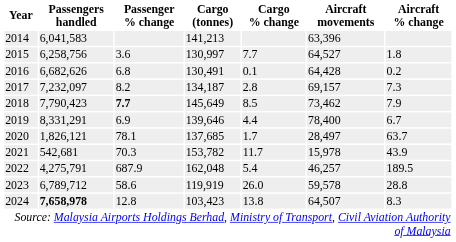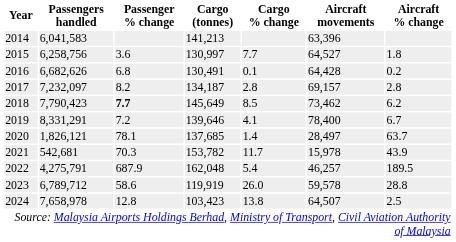 <table class="toccolours sortable" style="padding:0.5em;">
 <tr>
 <th style="text-align:center;">Year</th>
 <th style="text-align:center;">Passengers<br>handled</th>
 <th style="text-align:center;">Passenger<br>% change</th>
 <th style="text-align:center;">Cargo<br>(tonnes)</th>
 <th style="text-align:center;">Cargo<br>% change</th>
 <th style="text-align:center;">Aircraft<br> movements</th>
 <th style="text-align:center;">Aircraft<br>% change</th>
 </tr>
 <tr style="background:#eee;">
 <td>2014</td>
 <td>6,041,583</td>
 <td></td>
 <td>141,213</td>
 <td></td>
 <td>63,396</td>
 <td></td>
 </tr>
 <tr style="background:#eee;">
 <td>2015</td>
 <td>6,258,756</td>
 <td> 3.6</td>
 <td>130,997</td>
 <td> 7.7</td>
 <td>64,527</td>
 <td> 1.8</td>
 </tr>
 <tr style="background:#eee;">
 <td>2016</td>
 <td>6,682,626</td>
 <td> 6.8</td>
 <td>130,491</td>
 <td> 0.1</td>
 <td>64,428</td>
 <td> 0.2</td>
 </tr>
 <tr style="background:#eee;">
 <td>2017</td>
 <td>7,232,097</td>
 <td> 8.2</td>
 <td>134,187</td>
 <td> 2.8</td>
 <td>69,157</td>
-<td> 7.3</td>
+<td> 2.8</td>
 </tr>
 <tr style="background:#eee;">
 <td>2018</td>
 <td>7,790,423</td>
 <td><strong> 7.7</strong></td>
 <td>145,649</td>
 <td> 8.5</td>
 <td>73,462</td>
-<td> 7.9</td>
+<td> 6.2</td>
 </tr>
 <tr style="background:#eee;">
 <td>2019</td>
 <td>8,331,291</td>
-<td> 6.9</td>
+<td> 7.2</td>
 <td>139,646</td>
-<td> 4.4</td>
+<td> 4.1</td>
 <td>78,400</td>
 <td> 6.7</td>
 </tr>
 <tr style="background:#eee;">
 <td>2020</td>
 <td>1,826,121</td>
 <td> 78.1</td>
 <td>137,685</td>
-<td> 1.7</td>
+<td> 1.4</td>
 <td>28,497</td>
 <td> 63.7</td>
 </tr>
 <tr style="background:#eee;">
 <td>2021</td>
 <td>542,681</td>
 <td> 70.3</td>
 <td>153,782</td>
 <td> 11.7</td>
 <td>15,978</td>
 <td> 43.9</td>
 </tr>
 <tr style="background:#eee;">
 <td>2022</td>
 <td>4,275,791</td>
 <td> 687.9</td>
 <td>162,048</td>
 <td> 5.4</td>
 <td>46,257</td>
 <td> 189.5</td>
 </tr>
 <tr style="background:#eee;">
 <td>2023</td>
 <td>6,789,712</td>
 <td> 58.6</td>
 <td>119,919</td>
 <td> 26.0</td>
 <td>59,578</td>
 <td> 28.8</td>
 </tr>
 <tr style="background:#eee;">
 <td>2024</td>
-<td><strong>7,658,978</strong></td>
+<td>7,658,978</td>
 <td> 12.8</td>
 <td>103,423</td>
 <td> 13.8</td>
 <td>64,507</td>
-<td> 8.3</td>
+<td> 2.5</td>
 </tr>
 <tr>
 <td colspan="7" style="text-align:right;"><em>Source: <a href='#'>Malaysia Airports Holdings Berhad</a></em>, <a href='#'><em>Ministry of Transport</em></a>, <a href='#'><em>Civil Aviation Authority of Malaysia</em></a></td>
 </tr>
 </table>
